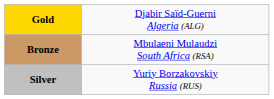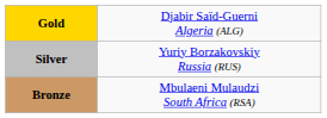 <table class="wikitable" style=" text-align:center; font-size:110%;" width="35%">
 <tr>
 <td bgcolor="gold"><strong>Gold</strong></td>
 <td> <a href='#'>Djabir Saïd-Guerni</a><br><em><a href='#'>Algeria</a> <small>(ALG)</small></em></td>
 </tr>
 <tr>
+<td bgcolor="silver"><strong>Silver</strong></td>
+<td> <a href='#'>Yuriy Borzakovskiy</a><br><em><a href='#'>Russia</a> <small>(RUS)</small></em></td>
+</tr>
+<tr>
 <td bgcolor="CC9966"><strong>Bronze</strong></td>
 <td> <a href='#'>Mbulaeni Mulaudzi</a><br><em><a href='#'>South Africa</a> <small>(RSA)</small></em></td>
 </tr>
-<tr>
-<td bgcolor="silver"><strong>Silver</strong></td>
-<td> <a href='#'>Yuriy Borzakovskiy</a><br><em><a href='#'>Russia</a> <small>(RUS)</small></em></td>
-</tr>
 </table>
